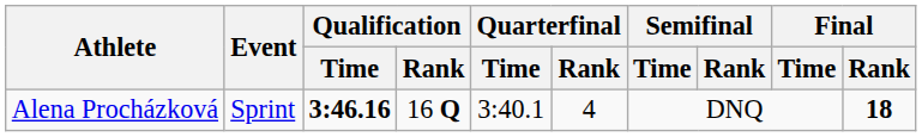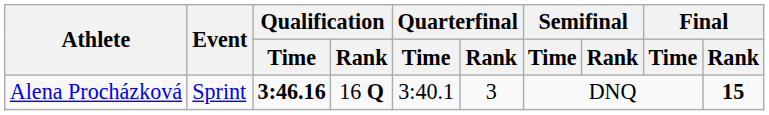 <table class="wikitable">
 <tr>
 <th rowspan="2">Athlete</th>
 <th rowspan="2">Event</th>
 <th colspan="2">Qualification</th>
 <th colspan="2">Quarterfinal</th>
 <th colspan="2">Semifinal</th>
 <th colspan="2">Final</th>
 </tr>
 <tr>
 <th>Time</th>
 <th>Rank</th>
 <th>Time</th>
 <th>Rank</th>
 <th>Time</th>
 <th>Rank</th>
 <th>Time</th>
 <th>Rank</th>
 </tr>
 <tr align=center>
 <td rowspan=1><a href='#'>Alena Procházková</a></td>
 <td align=left><a href='#'>Sprint</a></td>
 <td><strong>3:46.16</strong></td>
 <td>16 <strong>Q</strong></td>
 <td>3:40.1</td>
-<td>4</td>
+<td>3</td>
 <td colspan="3">DNQ</td>
-<td><strong>18</strong></td>
+<td><strong>15</strong></td>
 </tr>
 </table>
